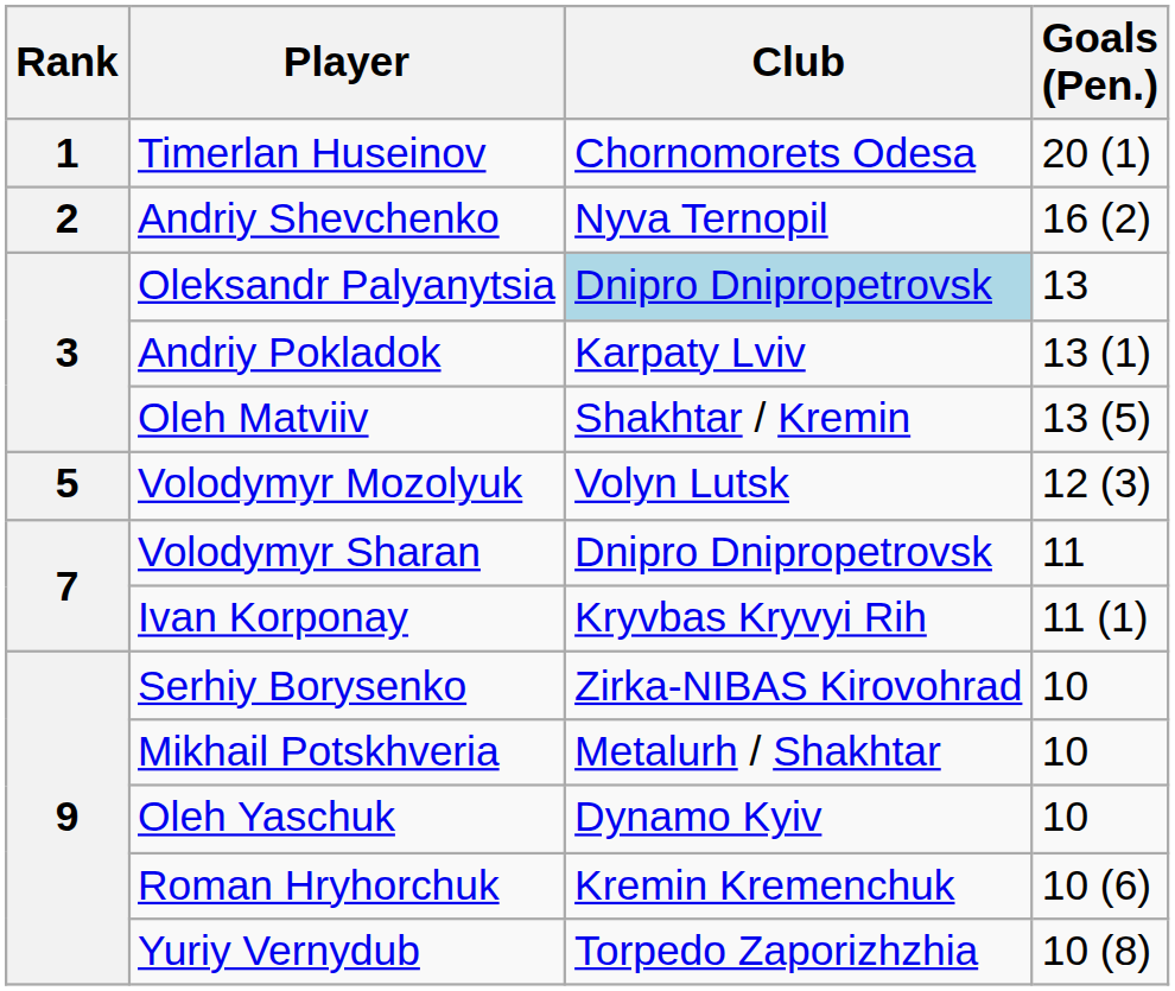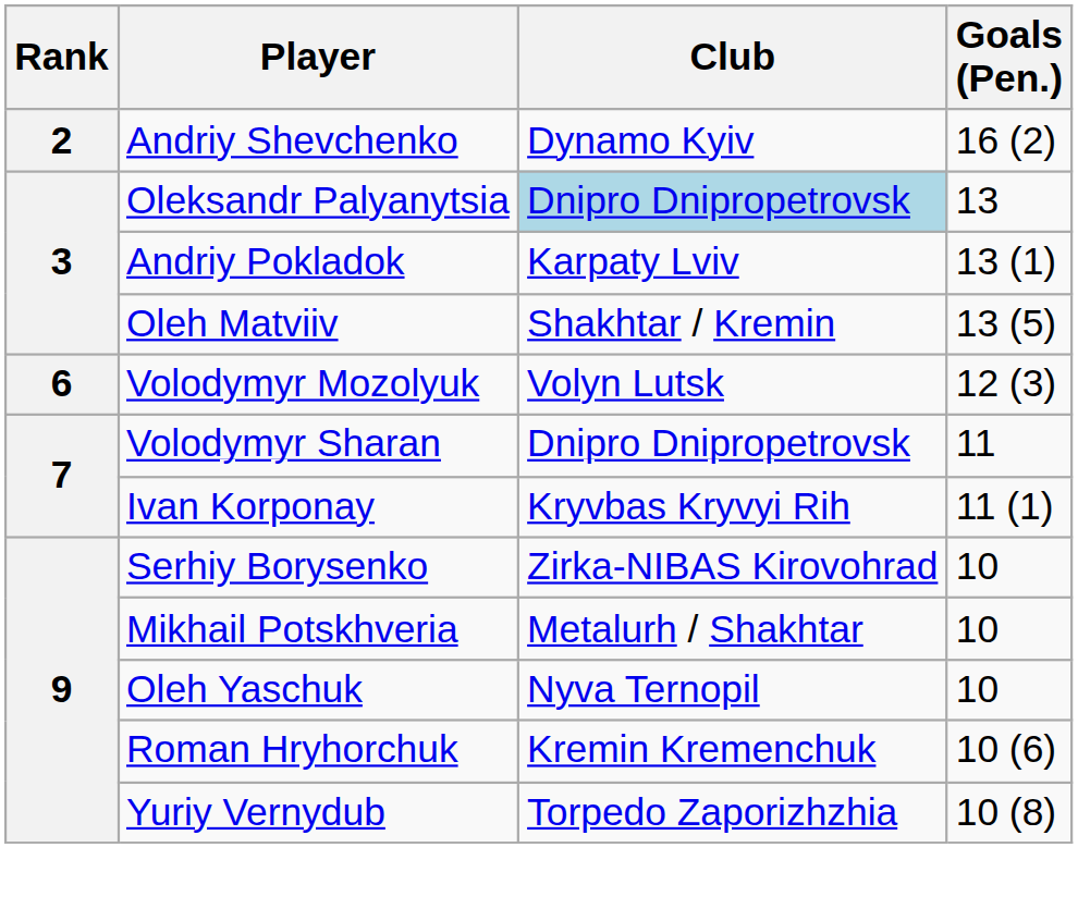 <table class="wikitable">
 <tr>
 <th>Rank</th>
 <th>Player</th>
 <th>Club</th>
 <th>Goals<br>(Pen.)</th>
 </tr>
 <tr>
-<th>1</th>
-<td style="text-align:left;"> <a href='#'>Timerlan Huseinov</a></td>
-<td style="text-align:left;"><a href='#'>Chornomorets Odesa</a></td>
-<td>20 (1)</td>
-</tr>
-<tr>
 <th>2</th>
 <td style="text-align:left;"> <a href='#'>Andriy Shevchenko</a></td>
-<td style="text-align:left;"><a href='#'>Nyva Ternopil</a></td>
+<td style="text-align:left;"><a href='#'>Dynamo Kyiv</a></td>
 <td>16 (2)</td>
 </tr>
 <tr>
 <th rowspan=3>3</th>
 <td style="text-align:left;"> <a href='#'>Oleksandr Palyanytsia</a></td>
 <td style="background: lightblue; text-align:left;"><a href='#'>Dnipro Dnipropetrovsk</a></td>
 <td>13</td>
 </tr>
 <tr>
 <td style="text-align:left;"> <a href='#'>Andriy Pokladok</a></td>
 <td style="text-align:left;"><a href='#'>Karpaty Lviv</a></td>
 <td>13 (1)</td>
 </tr>
 <tr>
 <td style="text-align:left;"> <a href='#'>Oleh Matviiv</a></td>
 <td style="text-align:left;"><a href='#'>Shakhtar</a> / <a href='#'>Kremin</a></td>
 <td>13 (5)</td>
 </tr>
 <tr>
-<th>5</th>
+<th>6</th>
 <td style="text-align:left;"> <a href='#'>Volodymyr Mozolyuk</a></td>
 <td style="text-align:left;"><a href='#'>Volyn Lutsk</a></td>
 <td>12 (3)</td>
 </tr>
 <tr>
 <th rowspan=2>7</th>
 <td style="text-align:left;"> <a href='#'>Volodymyr Sharan</a></td>
 <td style="text-align:left;"><a href='#'>Dnipro Dnipropetrovsk</a></td>
 <td>11</td>
 </tr>
 <tr>
 <td style="text-align:left;"> <a href='#'>Ivan Korponay</a></td>
 <td style="text-align:left;"><a href='#'>Kryvbas Kryvyi Rih</a></td>
 <td>11 (1)</td>
 </tr>
 <tr>
 <th rowspan=5>9</th>
 <td style="text-align:left;"> <a href='#'>Serhiy Borysenko</a></td>
 <td style="text-align:left;"><a href='#'>Zirka-NIBAS Kirovohrad</a></td>
 <td>10</td>
 </tr>
 <tr>
 <td style="text-align:left;"> <a href='#'>Mikhail Potskhveria</a></td>
 <td style="text-align:left;"><a href='#'>Metalurh</a> / <a href='#'>Shakhtar</a></td>
 <td>10</td>
 </tr>
 <tr>
 <td style="text-align:left;"> <a href='#'>Oleh Yaschuk</a></td>
-<td style="text-align:left;"><a href='#'>Dynamo Kyiv</a></td>
+<td style="text-align:left;"><a href='#'>Nyva Ternopil</a></td>
 <td>10</td>
 </tr>
 <tr>
 <td style="text-align:left;"> <a href='#'>Roman Hryhorchuk</a></td>
 <td style="text-align:left;"><a href='#'>Kremin Kremenchuk</a></td>
 <td>10 (6)</td>
 </tr>
 <tr>
 <td style="text-align:left;"> <a href='#'>Yuriy Vernydub</a></td>
 <td style="text-align:left;"><a href='#'>Torpedo Zaporizhzhia</a></td>
 <td>10 (8)</td>
 </tr>
 </table>
